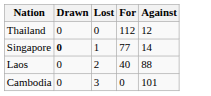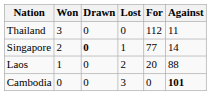 <table class="wikitable">
 <tr>
 <th>Nation</th>
+<th>Won</th>
 <th>Drawn</th>
 <th>Lost</th>
 <th>For</th>
 <th>Against</th>
 </tr>
 <tr>
 <td>Thailand</td>
+<td>3</td>
 <td>0</td>
 <td>0</td>
 <td>112</td>
-<td>12</td>
+<td>11</td>
 </tr>
 <tr>
 <td>Singapore</td>
+<td>2</td>
 <td><strong>0</strong></td>
 <td>1</td>
 <td>77</td>
 <td>14</td>
 </tr>
 <tr>
 <td>Laos</td>
+<td>1</td>
 <td>0</td>
 <td>2</td>
-<td>40</td>
+<td>20</td>
 <td>88</td>
 </tr>
 <tr>
 <td>Cambodia</td>
 <td>0</td>
+<td>0</td>
 <td>3</td>
 <td>0</td>
-<td>101</td>
+<td><strong>101</strong></td>
 </tr>
 </table>
